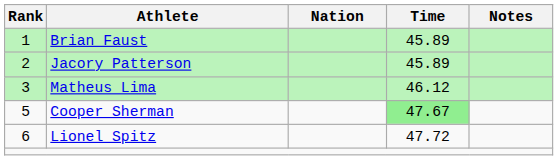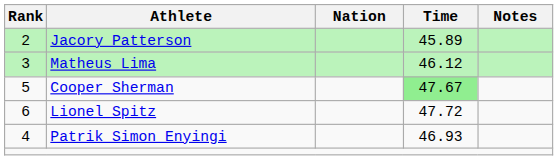 <table class="wikitable sortable" style="text-align:center;width: 55%;">
 <tr>
 <th scope="col" style="width: 10px;">Rank</th>
 <th scope="col">Athlete</th>
 <th scope="col">Nation</th>
 <th scope="col">Time</th>
 <th scope="col">Notes</th>
-</tr>
-<tr bgcolor=bbf3bb>
-<td>1</td>
-<td align=left><a href='#'>Brian Faust</a></td>
-<td align=left></td>
-<td>45.89</td>
-<td></td>
 </tr>
 <tr bgcolor=bbf3bb>
 <td>2</td>
 <td align=left><a href='#'>Jacory Patterson</a></td>
 <td align=left></td>
 <td>45.89</td>
 <td></td>
 </tr>
 <tr bgcolor=bbf3bb>
 <td>3</td>
 <td align=left><a href='#'>Matheus Lima</a></td>
 <td align=left></td>
 <td>46.12</td>
 <td></td>
 </tr>
 <tr>
 <td>5</td>
 <td align=left><a href='#'>Cooper Sherman</a></td>
 <td align=left></td>
 <td style="background: lightgreen;">47.67</td>
 <td></td>
 </tr>
 <tr>
 <td>6</td>
 <td align=left><a href='#'>Lionel Spitz</a></td>
 <td align=left></td>
 <td>47.72</td>
 <td></td>
 </tr>
+<tr>
+<td>4</td>
+<td align=left><a href='#'>Patrik Simon Enyingi</a></td>
+<td align=left></td>
+<td>46.93</td>
+<td></td>
+</tr>
 <tr class="sortbottom">
 <td colspan="5"></td>
 </tr>
 </table>
